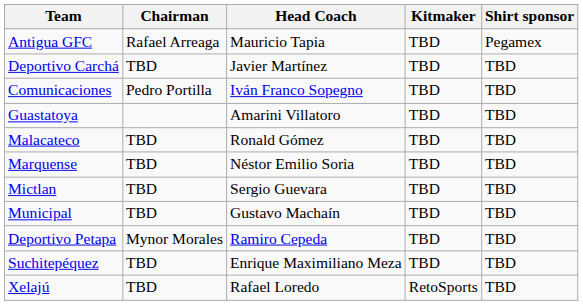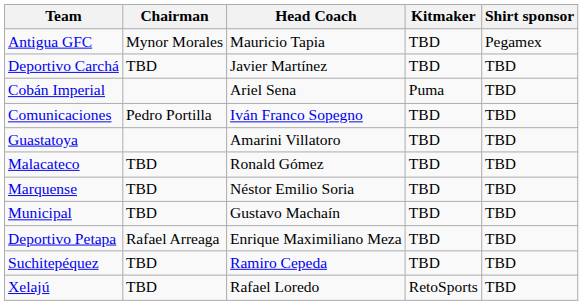 <table class="wikitable sortable" style="text-align: left;">
 <tr>
 <th>Team</th>
 <th>Chairman</th>
 <th>Head Coach</th>
 <th>Kitmaker</th>
 <th>Shirt sponsor</th>
 </tr>
 <tr>
 <td><a href='#'>Antigua GFC</a></td>
-<td> Rafael Arreaga</td>
+<td> Mynor Morales</td>
 <td> Mauricio Tapia</td>
 <td>TBD</td>
 <td>Pegamex</td>
 </tr>
 <tr>
 <td><a href='#'>Deportivo Carchá</a></td>
 <td> TBD</td>
 <td> Javier Martínez</td>
 <td>TBD</td>
+<td>TBD</td>
+</tr>
+<tr>
+<td><a href='#'>Cobán Imperial</a></td>
+<td></td>
+<td> Ariel Sena</td>
+<td>Puma</td>
 <td>TBD</td>
 </tr>
 <tr>
 <td><a href='#'>Comunicaciones</a></td>
 <td> Pedro Portilla</td>
 <td> <a href='#'>Iván Franco Sopegno</a></td>
 <td>TBD</td>
 <td>TBD</td>
 </tr>
 <tr>
 <td><a href='#'>Guastatoya</a></td>
 <td></td>
 <td> Amarini Villatoro</td>
 <td>TBD</td>
 <td>TBD</td>
 </tr>
 <tr>
 <td><a href='#'>Malacateco</a></td>
 <td> TBD</td>
 <td> Ronald Gómez</td>
 <td>TBD</td>
 <td>TBD</td>
 </tr>
 <tr>
 <td><a href='#'>Marquense</a></td>
 <td> TBD</td>
 <td> Néstor Emilio Soria</td>
 <td>TBD</td>
 <td>TBD</td>
 </tr>
 <tr>
-<td><a href='#'>Mictlan</a></td>
-<td> TBD</td>
-<td> Sergio Guevara</td>
-<td>TBD</td>
-<td>TBD</td>
-</tr>
-<tr>
 <td><a href='#'>Municipal</a></td>
 <td> TBD</td>
 <td> Gustavo Machaín</td>
 <td>TBD</td>
 <td>TBD</td>
 </tr>
 <tr>
 <td><a href='#'>Deportivo Petapa</a></td>
-<td> Mynor Morales</td>
-<td> <a href='#'>Ramiro Cepeda</a></td>
+<td> Rafael Arreaga</td>
+<td> Enrique Maximiliano Meza</td>
 <td>TBD</td>
 <td>TBD</td>
 </tr>
 <tr>
 <td><a href='#'>Suchitepéquez</a></td>
 <td> TBD</td>
-<td> Enrique Maximiliano Meza</td>
+<td> <a href='#'>Ramiro Cepeda</a></td>
 <td>TBD</td>
 <td>TBD</td>
 </tr>
 <tr>
 <td><a href='#'>Xelajú</a></td>
 <td> TBD</td>
 <td> Rafael Loredo</td>
 <td>RetoSports</td>
 <td>TBD</td>
 </tr>
 </table>
